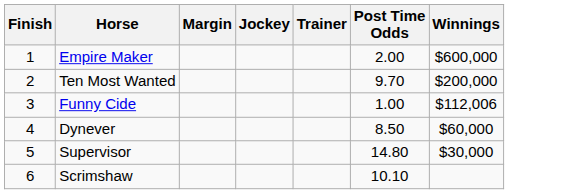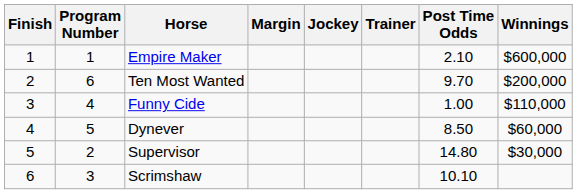 <table class="wikitable sortable">
 <tr>
 <th>Finish</th>
+<th>Program<br>Number</th>
 <th>Horse</th>
 <th>Margin</th>
 <th>Jockey</th>
 <th>Trainer</th>
 <th>Post Time<br>Odds</th>
 <th>Winnings</th>
 </tr>
 <tr>
 <td align=center>1</td>
+<td align=center>1</td>
 <td><a href='#'>Empire Maker</a></td>
 <td align=center></td>
 <td></td>
 <td></td>
-<td align=center>2.00</td>
+<td align=center>2.10</td>
 <td align=center>$600,000</td>
 </tr>
 <tr>
 <td align=center>2</td>
+<td align=center>6</td>
 <td>Ten Most Wanted</td>
 <td align=center></td>
 <td></td>
 <td></td>
 <td align=center>9.70</td>
 <td align=center>$200,000</td>
 </tr>
 <tr>
 <td align=center>3</td>
+<td align=center>4</td>
 <td><a href='#'>Funny Cide</a></td>
 <td align=center></td>
 <td></td>
 <td></td>
 <td align=center>1.00</td>
-<td align=center>$112,006</td>
+<td align=center>$110,000</td>
 </tr>
 <tr>
 <td align=center>4</td>
+<td align=center>5</td>
 <td>Dynever</td>
 <td align=center></td>
 <td></td>
 <td></td>
 <td align=center>8.50</td>
 <td align=center>$60,000</td>
 </tr>
 <tr>
 <td align=center>5</td>
+<td align=center>2</td>
 <td>Supervisor</td>
 <td align=center></td>
 <td></td>
 <td></td>
 <td align=center>14.80</td>
 <td align=center>$30,000</td>
 </tr>
 <tr>
 <td align=center>6</td>
+<td align=center>3</td>
 <td>Scrimshaw</td>
 <td align=center></td>
 <td></td>
 <td></td>
 <td align=center>10.10</td>
 <td align=center></td>
 </tr>
 </table>
